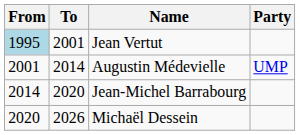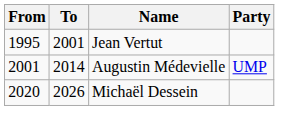 <table class="wikitable">
 <tr>
 <th>From</th>
 <th>To</th>
 <th>Name</th>
 <th>Party</th>
 </tr>
 <tr>
-<td style="background: lightblue;">1995</td>
+<td>1995</td>
 <td>2001</td>
 <td>Jean Vertut</td>
 <td></td>
 </tr>
 <tr>
 <td>2001</td>
 <td>2014</td>
 <td>Augustin Médevielle</td>
 <td><a href='#'>UMP</a></td>
 </tr>
 <tr>
-<td>2014</td>
-<td>2020</td>
-<td>Jean-Michel Barrabourg</td>
-<td></td>
-</tr>
-<tr>
 <td>2020</td>
 <td>2026</td>
 <td>Michaël Dessein</td>
 <td></td>
 </tr>
 </table>
